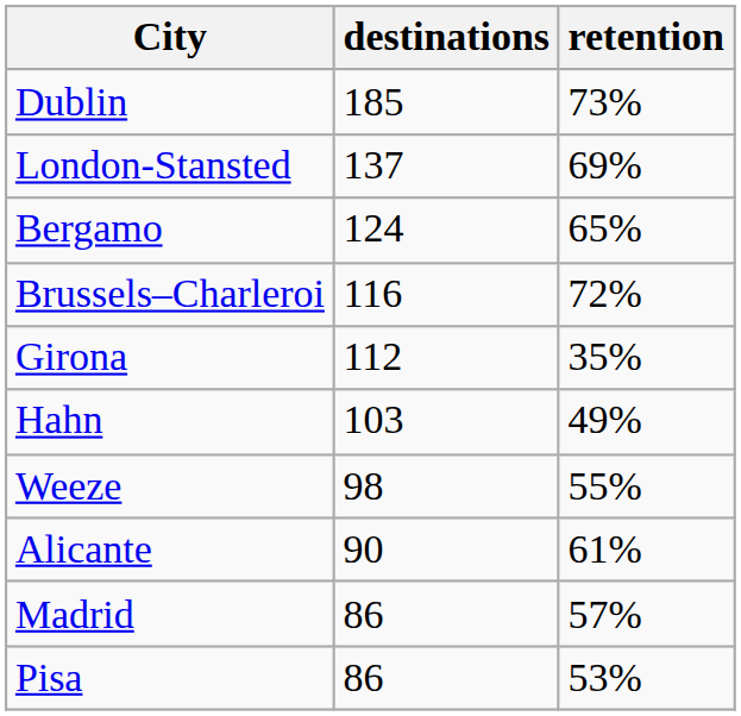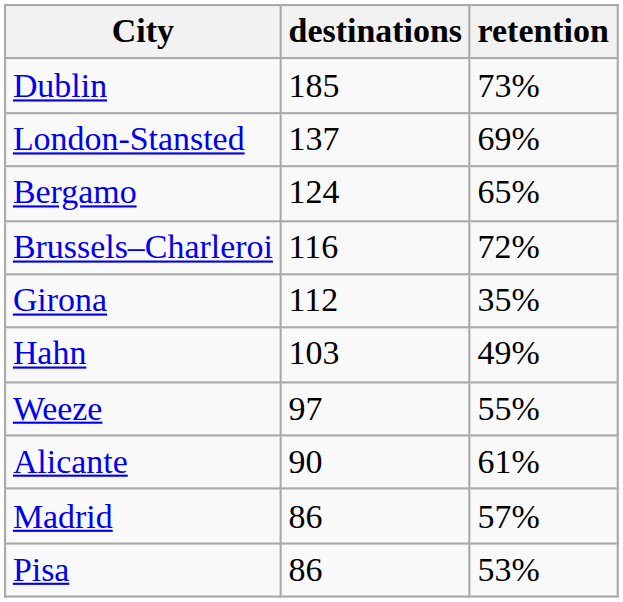 <table class="wikitable sortable">
 <tr>
 <th>City</th>
 <th>destinations</th>
 <th>retention</th>
 </tr>
 <tr>
 <td> <a href='#'>Dublin</a></td>
 <td>185</td>
 <td>73%</td>
 </tr>
 <tr>
 <td> <a href='#'>London-Stansted</a></td>
 <td>137</td>
 <td>69%</td>
 </tr>
 <tr>
 <td> <a href='#'>Bergamo</a></td>
 <td>124</td>
 <td>65%</td>
 </tr>
 <tr>
 <td> <a href='#'>Brussels–Charleroi</a></td>
 <td>116</td>
 <td>72%</td>
 </tr>
 <tr>
 <td> <a href='#'>Girona</a></td>
 <td>112</td>
 <td>35%</td>
 </tr>
 <tr>
 <td> <a href='#'>Hahn</a></td>
 <td>103</td>
 <td>49%</td>
 </tr>
 <tr>
 <td> <a href='#'>Weeze</a></td>
-<td>98</td>
+<td>97</td>
 <td>55%</td>
 </tr>
 <tr>
 <td> <a href='#'>Alicante</a></td>
 <td>90</td>
 <td>61%</td>
 </tr>
 <tr>
 <td> <a href='#'>Madrid</a></td>
 <td>86</td>
 <td>57%</td>
 </tr>
 <tr>
 <td> <a href='#'>Pisa</a></td>
 <td>86</td>
 <td>53%</td>
 </tr>
 </table>
